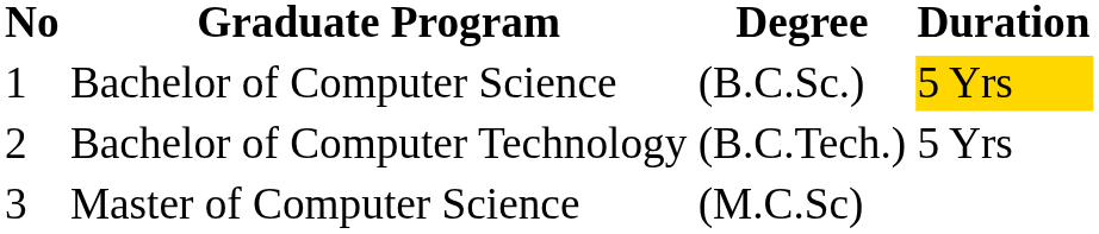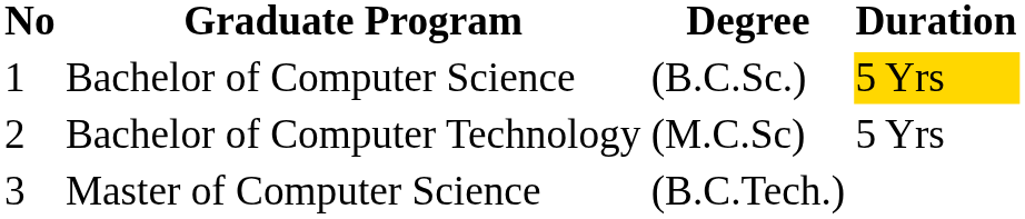 <table ->
 <tr>
 <th>No</th>
 <th>Graduate Program</th>
 <th>Degree</th>
 <th class="Duration">Duration</th>
 </tr>
 <tr>
 <td>1</td>
 <td>Bachelor of Computer Science</td>
 <td>(B.C.Sc.)</td>
 <td style="background: gold;">5 Yrs</td>
 </tr>
 <tr>
 <td>2</td>
 <td>Bachelor of Computer Technology</td>
-<td>(B.C.Tech.)</td>
+<td>(M.C.Sc)</td>
 <td>5 Yrs</td>
 </tr>
 <tr>
 <td>3</td>
 <td>Master of Computer Science</td>
-<td>(M.C.Sc)</td>
+<td>(B.C.Tech.)</td>
 </tr>
 </table>
